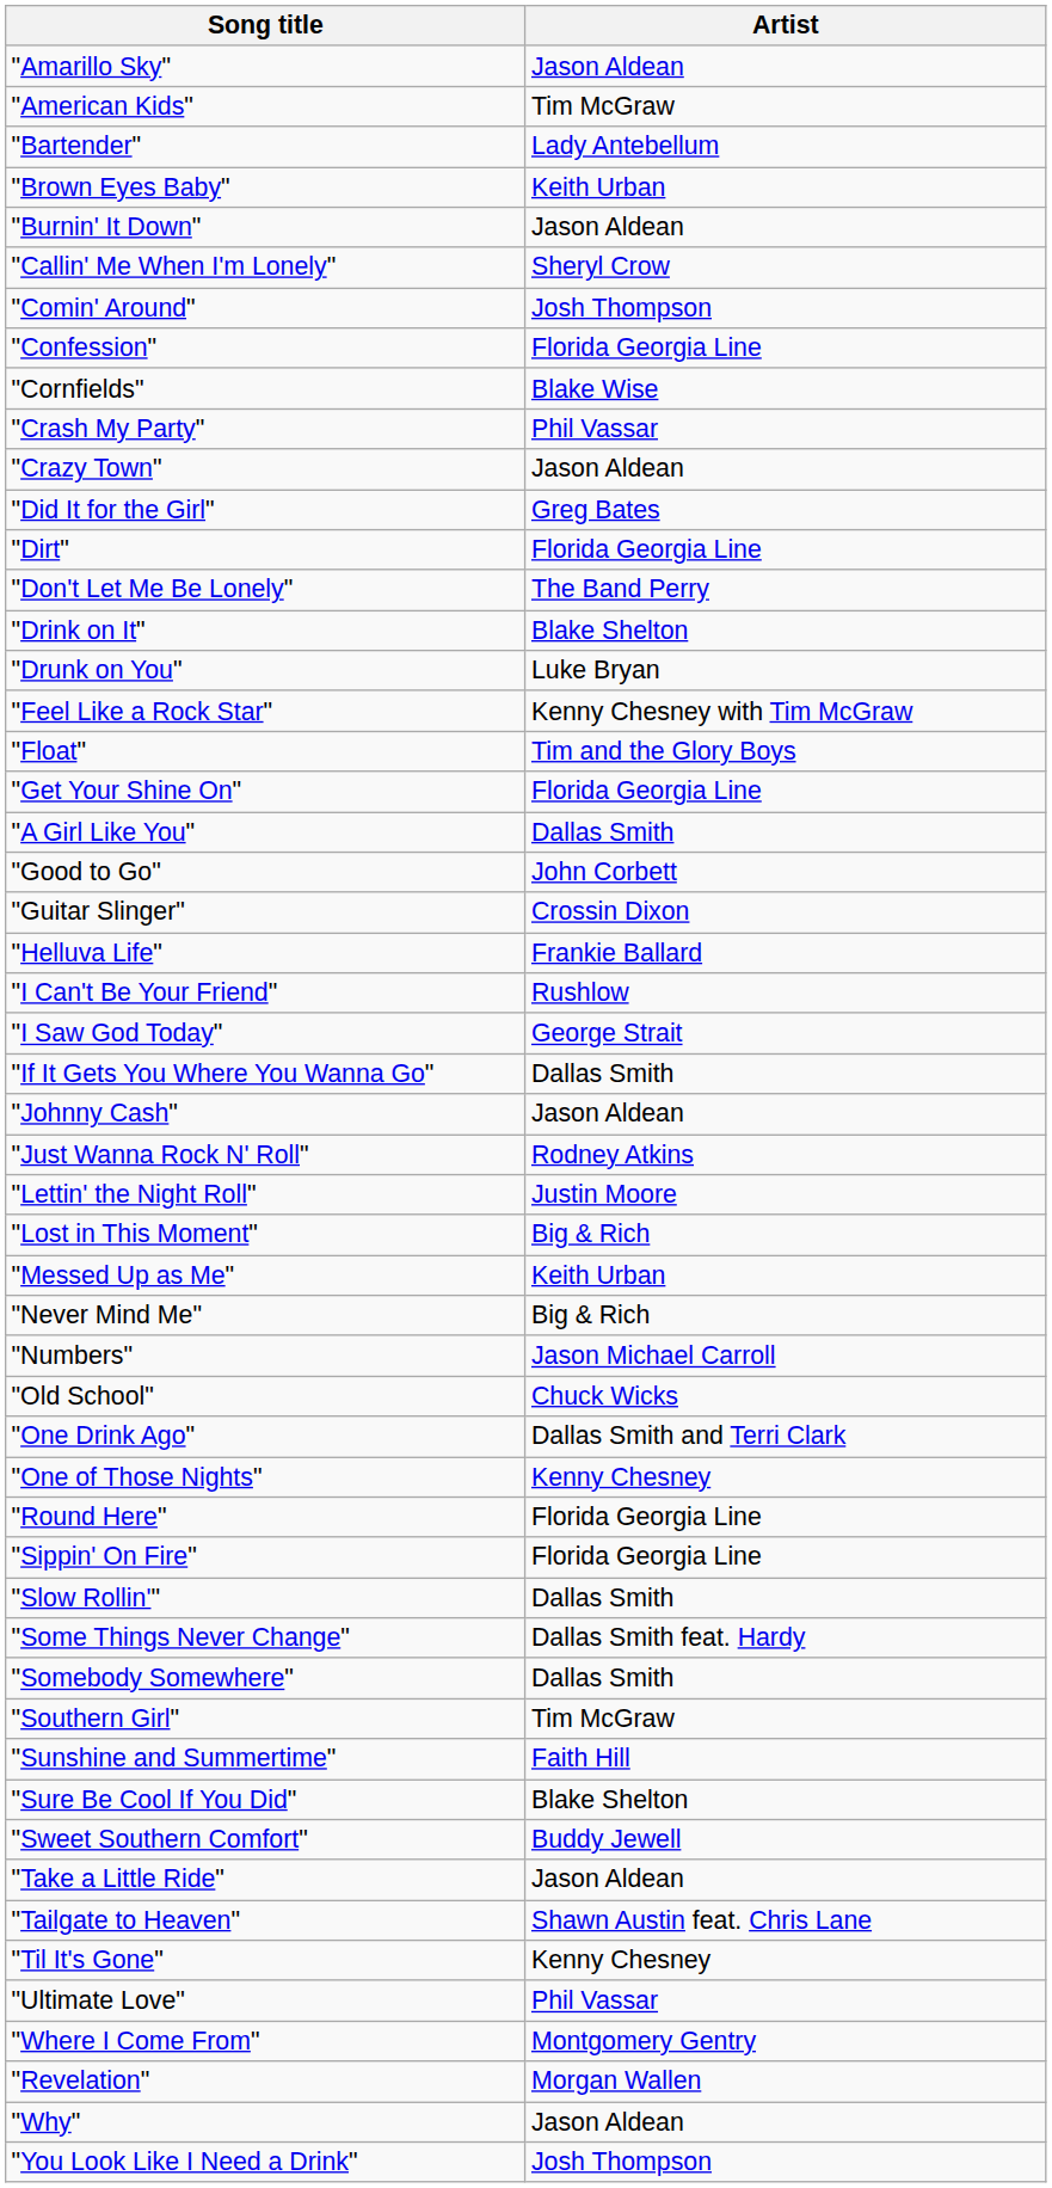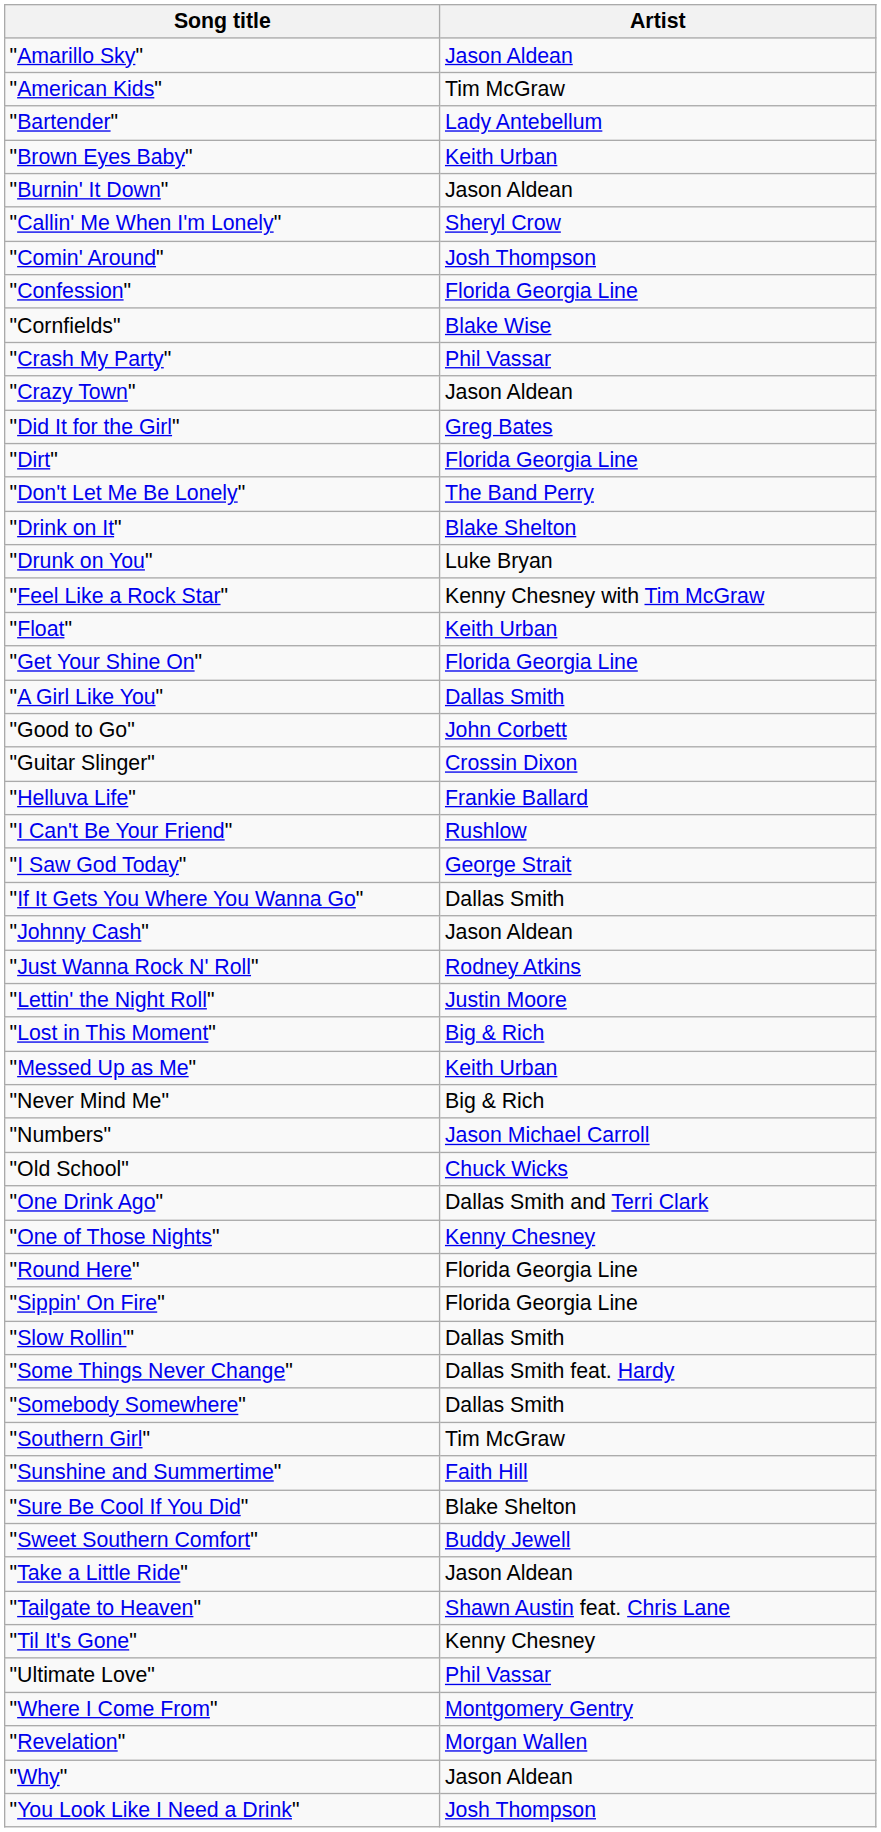 <table class="wikitable plainrowheaders" style="text-align:left;">
 <tr>
 <th style="width:20em;">Song title</th>
 <th style="width:20em;">Artist</th>
 </tr>
 <tr>
 <td>"<a href='#'>Amarillo Sky</a>"</td>
 <td><a href='#'>Jason Aldean</a></td>
 </tr>
 <tr>
 <td>"<a href='#'>American Kids</a>"</td>
 <td>Tim McGraw</td>
 </tr>
 <tr>
 <td>"<a href='#'>Bartender</a>"</td>
 <td><a href='#'>Lady Antebellum</a></td>
 </tr>
 <tr>
 <td>"<a href='#'>Brown Eyes Baby</a>"</td>
 <td><a href='#'>Keith Urban</a></td>
 </tr>
 <tr>
 <td>"<a href='#'>Burnin' It Down</a>"</td>
 <td>Jason Aldean</td>
 </tr>
 <tr>
 <td>"<a href='#'>Callin' Me When I'm Lonely</a>"</td>
 <td><a href='#'>Sheryl Crow</a></td>
 </tr>
 <tr>
 <td>"<a href='#'>Comin' Around</a>"</td>
 <td><a href='#'>Josh Thompson</a></td>
 </tr>
 <tr>
 <td>"<a href='#'>Confession</a>"</td>
 <td><a href='#'>Florida Georgia Line</a></td>
 </tr>
 <tr>
 <td>"Cornfields"</td>
 <td><a href='#'>Blake Wise</a></td>
 </tr>
 <tr>
 <td>"<a href='#'>Crash My Party</a>"</td>
 <td><a href='#'>Phil Vassar</a></td>
 </tr>
 <tr>
 <td>"<a href='#'>Crazy Town</a>"</td>
 <td>Jason Aldean</td>
 </tr>
 <tr>
 <td>"<a href='#'>Did It for the Girl</a>"</td>
 <td><a href='#'>Greg Bates</a></td>
 </tr>
 <tr>
 <td>"<a href='#'>Dirt</a>"</td>
 <td><a href='#'>Florida Georgia Line</a></td>
 </tr>
 <tr>
 <td>"<a href='#'>Don't Let Me Be Lonely</a>"</td>
 <td><a href='#'>The Band Perry</a></td>
 </tr>
 <tr>
 <td>"<a href='#'>Drink on It</a>"</td>
 <td><a href='#'>Blake Shelton</a></td>
 </tr>
 <tr>
 <td>"<a href='#'>Drunk on You</a>"</td>
 <td>Luke Bryan</td>
 </tr>
 <tr>
 <td>"<a href='#'>Feel Like a Rock Star</a>"</td>
 <td>Kenny Chesney with <a href='#'>Tim McGraw</a></td>
 </tr>
 <tr>
 <td>"<a href='#'>Float</a>"</td>
-<td><a href='#'>Tim and the Glory Boys</a></td>
+<td><a href='#'>Keith Urban</a></td>
 </tr>
 <tr>
 <td>"<a href='#'>Get Your Shine On</a>"</td>
 <td><a href='#'>Florida Georgia Line</a></td>
 </tr>
 <tr>
 <td>"<a href='#'>A Girl Like You</a>"</td>
 <td><a href='#'>Dallas Smith</a></td>
 </tr>
 <tr>
 <td>"Good to Go"</td>
 <td><a href='#'>John Corbett</a></td>
 </tr>
 <tr>
 <td>"Guitar Slinger"</td>
 <td><a href='#'>Crossin Dixon</a></td>
 </tr>
 <tr>
 <td>"<a href='#'>Helluva Life</a>"</td>
 <td><a href='#'>Frankie Ballard</a></td>
 </tr>
 <tr>
 <td>"<a href='#'>I Can't Be Your Friend</a>"</td>
 <td><a href='#'>Rushlow</a></td>
 </tr>
 <tr>
 <td>"<a href='#'>I Saw God Today</a>"</td>
 <td><a href='#'>George Strait</a></td>
 </tr>
 <tr>
 <td>"<a href='#'>If It Gets You Where You Wanna Go</a>"</td>
 <td>Dallas Smith</td>
 </tr>
 <tr>
 <td>"<a href='#'>Johnny Cash</a>"</td>
 <td>Jason Aldean</td>
 </tr>
 <tr>
 <td>"<a href='#'>Just Wanna Rock N' Roll</a>"</td>
 <td><a href='#'>Rodney Atkins</a></td>
 </tr>
 <tr>
 <td>"<a href='#'>Lettin' the Night Roll</a>"</td>
 <td><a href='#'>Justin Moore</a></td>
 </tr>
 <tr>
 <td>"<a href='#'>Lost in This Moment</a>"</td>
 <td><a href='#'>Big & Rich</a></td>
 </tr>
 <tr>
 <td>"<a href='#'>Messed Up as Me</a>"</td>
 <td><a href='#'>Keith Urban</a></td>
 </tr>
 <tr>
 <td>"Never Mind Me"</td>
 <td>Big & Rich</td>
 </tr>
 <tr>
 <td>"Numbers"</td>
 <td><a href='#'>Jason Michael Carroll</a></td>
 </tr>
 <tr>
 <td>"Old School"</td>
 <td><a href='#'>Chuck Wicks</a></td>
 </tr>
 <tr>
 <td>"<a href='#'>One Drink Ago</a>"</td>
 <td>Dallas Smith and <a href='#'>Terri Clark</a></td>
 </tr>
 <tr>
 <td>"<a href='#'>One of Those Nights</a>"</td>
 <td><a href='#'>Kenny Chesney</a></td>
 </tr>
 <tr>
 <td>"<a href='#'>Round Here</a>"</td>
 <td>Florida Georgia Line</td>
 </tr>
 <tr>
 <td>"<a href='#'>Sippin' On Fire</a>"</td>
 <td>Florida Georgia Line</td>
 </tr>
 <tr>
 <td>"<a href='#'>Slow Rollin'</a>"</td>
 <td>Dallas Smith</td>
 </tr>
 <tr>
 <td>"<a href='#'>Some Things Never Change</a>"</td>
 <td>Dallas Smith feat. <a href='#'>Hardy</a></td>
 </tr>
 <tr>
 <td>"<a href='#'>Somebody Somewhere</a>"</td>
 <td>Dallas Smith</td>
 </tr>
 <tr>
 <td>"<a href='#'>Southern Girl</a>"</td>
 <td>Tim McGraw</td>
 </tr>
 <tr>
 <td>"<a href='#'>Sunshine and Summertime</a>"</td>
 <td><a href='#'>Faith Hill</a></td>
 </tr>
 <tr>
 <td>"<a href='#'>Sure Be Cool If You Did</a>"</td>
 <td>Blake Shelton</td>
 </tr>
 <tr>
 <td>"<a href='#'>Sweet Southern Comfort</a>"</td>
 <td><a href='#'>Buddy Jewell</a></td>
 </tr>
 <tr>
 <td>"<a href='#'>Take a Little Ride</a>"</td>
 <td>Jason Aldean</td>
 </tr>
 <tr>
 <td>"<a href='#'>Tailgate to Heaven</a>"</td>
 <td><a href='#'>Shawn Austin</a> feat. <a href='#'>Chris Lane</a></td>
 </tr>
 <tr>
 <td>"<a href='#'>Til It's Gone</a>"</td>
 <td>Kenny Chesney</td>
 </tr>
 <tr>
 <td>"Ultimate Love"</td>
 <td><a href='#'>Phil Vassar</a></td>
 </tr>
 <tr>
 <td>"<a href='#'>Where I Come From</a>"</td>
 <td><a href='#'>Montgomery Gentry</a></td>
 </tr>
 <tr>
 <td>"<a href='#'>Revelation</a>"</td>
 <td><a href='#'>Morgan Wallen</a></td>
 </tr>
 <tr>
 <td>"<a href='#'>Why</a>"</td>
 <td>Jason Aldean</td>
 </tr>
 <tr>
 <td>"<a href='#'>You Look Like I Need a Drink</a>"</td>
 <td><a href='#'>Josh Thompson</a></td>
 </tr>
 </table>
